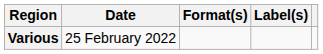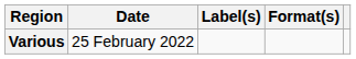 <table class="wikitable plainrowheaders">
 <tr>
 <th scope="col">Region</th>
 <th scope="col">Date</th>
+<th scope="col">Label(s)</th>
 <th scope="col">Format(s)</th>
-<th scope="col">Label(s)</th>
 <th scope="col"></th>
 </tr>
 <tr>
 <th scope="row">Various</th>
 <td>25 February 2022</td>
 <td></td>
 <td></td>
 <td></td>
 </tr>
 </table>
